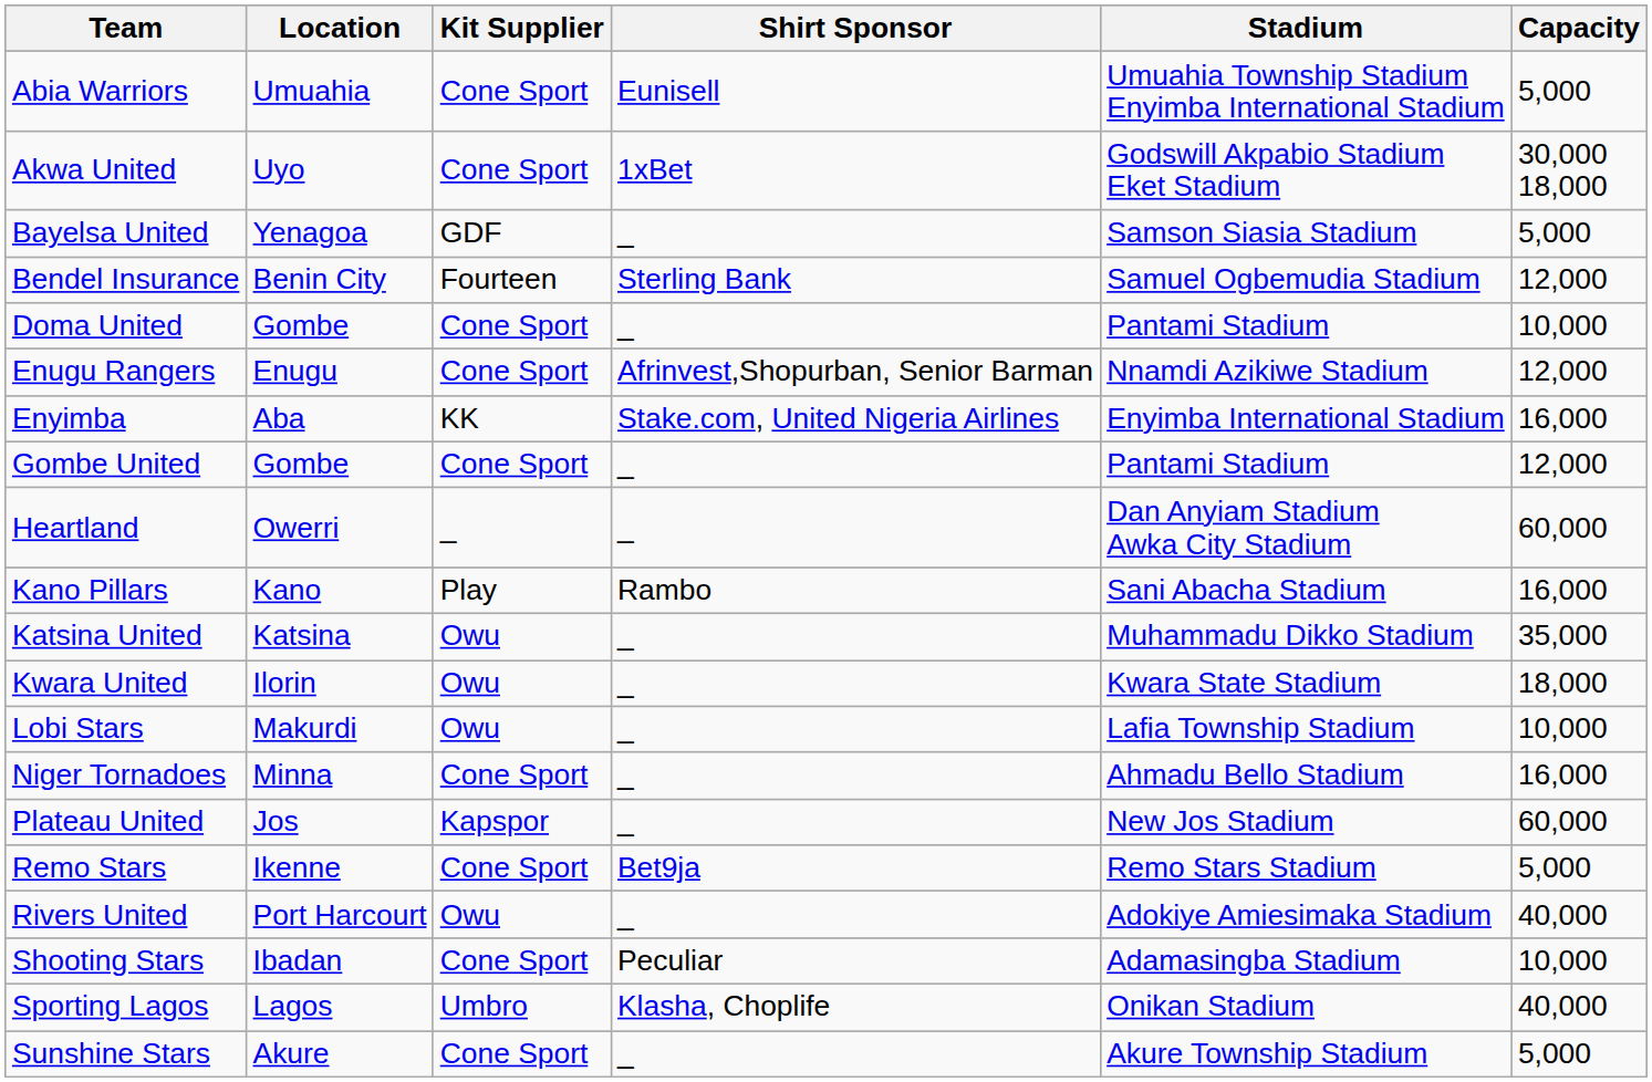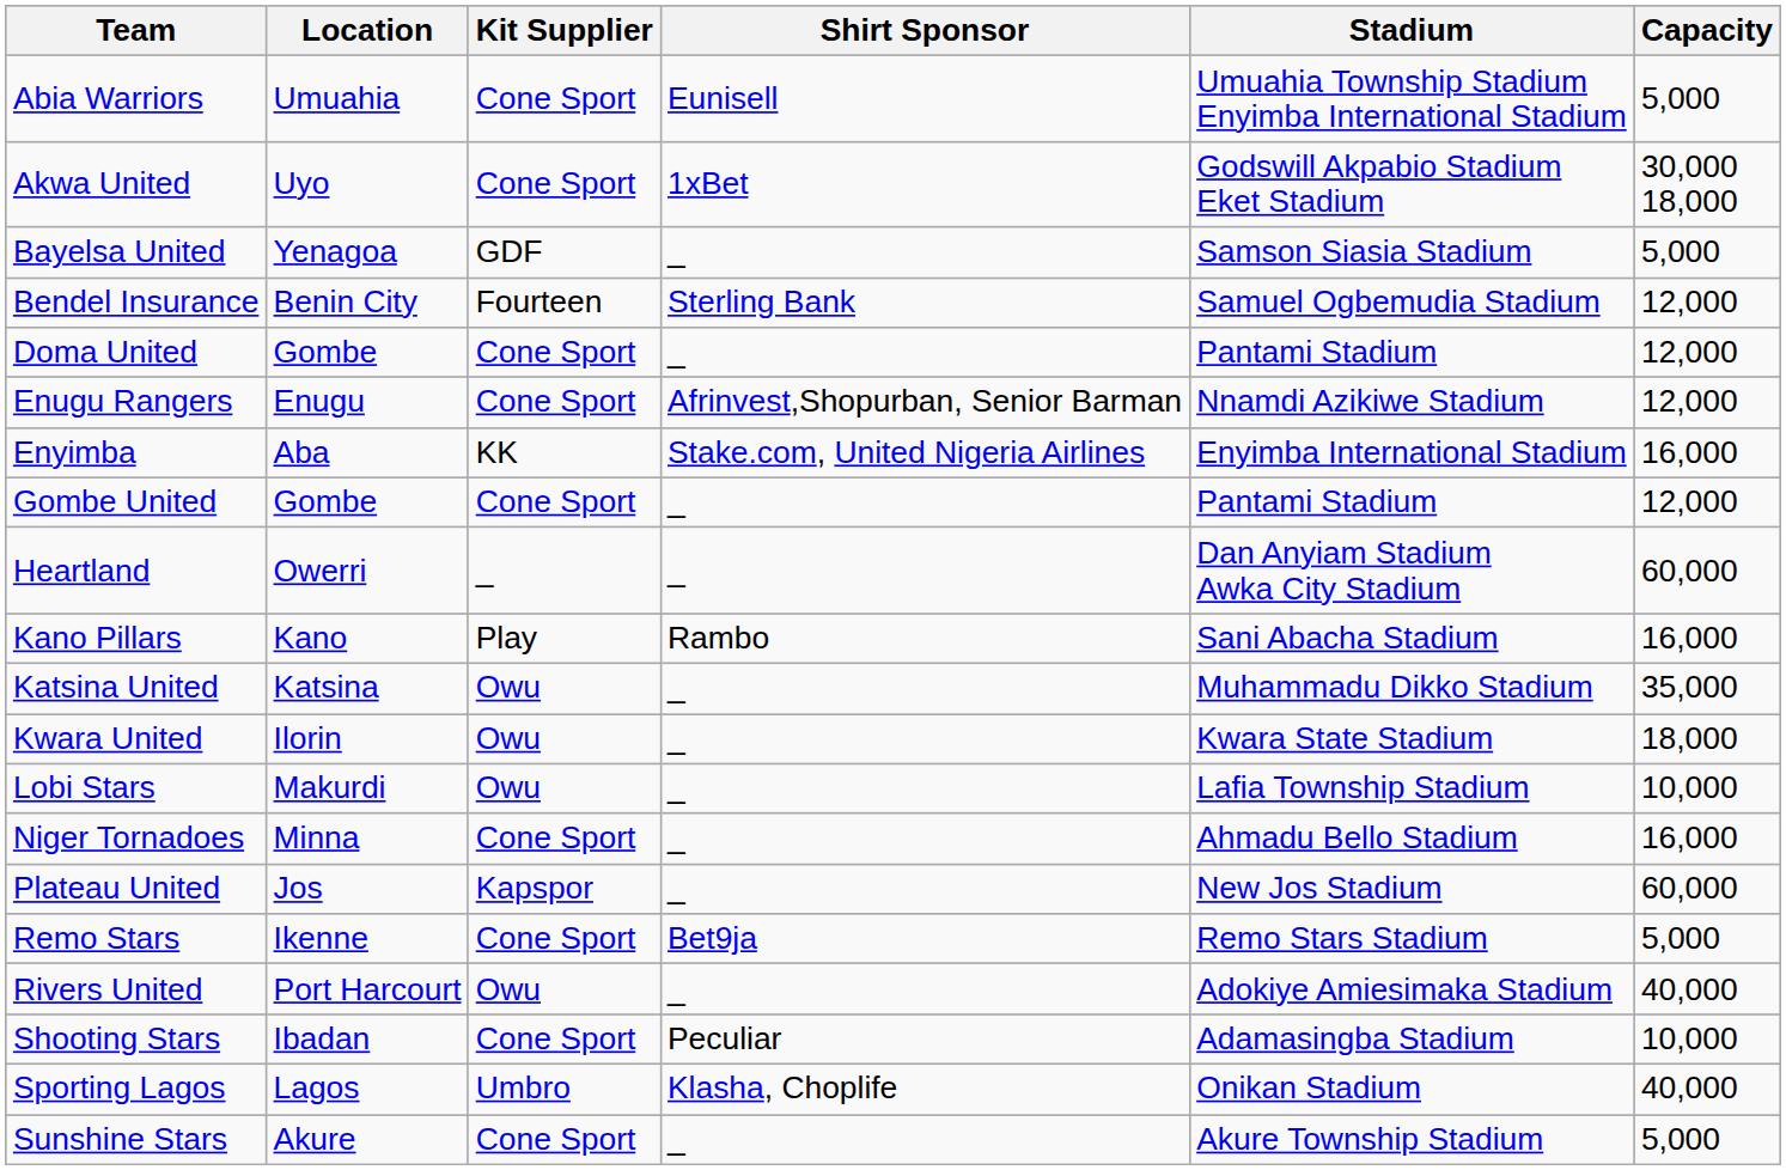 <table class="wikitable sortable">
 <tr>
 <th>Team</th>
 <th>Location</th>
 <th>Kit Supplier</th>
 <th>Shirt Sponsor</th>
 <th>Stadium</th>
 <th>Capacity</th>
 </tr>
 <tr>
 <td><a href='#'>Abia Warriors</a></td>
 <td><a href='#'>Umuahia</a></td>
 <td><a href='#'>Cone Sport</a></td>
 <td><a href='#'>Eunisell</a></td>
 <td><a href='#'>Umuahia Township Stadium</a><br><a href='#'>Enyimba International Stadium</a></td>
 <td>5,000</td>
 </tr>
 <tr>
 <td><a href='#'>Akwa United</a></td>
 <td><a href='#'>Uyo</a></td>
 <td><a href='#'>Cone Sport</a></td>
 <td><a href='#'>1xBet</a></td>
 <td><a href='#'>Godswill Akpabio Stadium</a><br><a href='#'>Eket Stadium</a></td>
 <td>30,000<br>18,000</td>
 </tr>
 <tr>
 <td><a href='#'>Bayelsa United</a></td>
 <td><a href='#'>Yenagoa</a></td>
 <td>GDF</td>
 <td>_</td>
 <td><a href='#'>Samson Siasia Stadium</a></td>
 <td>5,000</td>
 </tr>
 <tr>
 <td><a href='#'>Bendel Insurance</a></td>
 <td><a href='#'>Benin City</a></td>
 <td>Fourteen</td>
 <td><a href='#'>Sterling Bank</a></td>
 <td><a href='#'>Samuel Ogbemudia Stadium</a></td>
 <td>12,000</td>
 </tr>
 <tr>
 <td><a href='#'>Doma United</a></td>
 <td><a href='#'>Gombe</a></td>
 <td><a href='#'>Cone Sport</a></td>
 <td>_</td>
 <td><a href='#'>Pantami Stadium</a></td>
-<td>10,000</td>
+<td>12,000</td>
 </tr>
 <tr>
 <td><a href='#'>Enugu Rangers</a></td>
 <td><a href='#'>Enugu</a></td>
 <td><a href='#'>Cone Sport</a></td>
 <td><a href='#'>Afrinvest</a>,Shopurban, Senior Barman</td>
 <td><a href='#'>Nnamdi Azikiwe Stadium</a></td>
 <td>12,000</td>
 </tr>
 <tr>
 <td><a href='#'>Enyimba</a></td>
 <td><a href='#'>Aba</a></td>
 <td>KK</td>
 <td><a href='#'>Stake.com</a>, <a href='#'>United Nigeria Airlines</a></td>
 <td><a href='#'>Enyimba International Stadium</a></td>
 <td>16,000</td>
 </tr>
 <tr>
 <td><a href='#'>Gombe United</a></td>
 <td><a href='#'>Gombe</a></td>
 <td><a href='#'>Cone Sport</a></td>
 <td>_</td>
 <td><a href='#'>Pantami Stadium</a></td>
 <td>12,000</td>
 </tr>
 <tr>
 <td><a href='#'>Heartland</a></td>
 <td><a href='#'>Owerri</a></td>
 <td>_</td>
 <td>_</td>
 <td><a href='#'>Dan Anyiam Stadium</a><br><a href='#'>Awka City Stadium</a></td>
 <td>60,000</td>
 </tr>
 <tr>
 <td><a href='#'>Kano Pillars</a></td>
 <td><a href='#'>Kano</a></td>
 <td>Play</td>
 <td>Rambo</td>
 <td><a href='#'>Sani Abacha Stadium</a></td>
 <td>16,000</td>
 </tr>
 <tr>
 <td><a href='#'>Katsina United</a></td>
 <td><a href='#'>Katsina</a></td>
 <td><a href='#'>Owu</a></td>
 <td>_</td>
 <td><a href='#'>Muhammadu Dikko Stadium</a></td>
 <td>35,000</td>
 </tr>
 <tr>
 <td><a href='#'>Kwara United</a></td>
 <td><a href='#'>Ilorin</a></td>
 <td><a href='#'>Owu</a></td>
 <td>_</td>
 <td><a href='#'>Kwara State Stadium</a></td>
 <td>18,000</td>
 </tr>
 <tr>
 <td><a href='#'>Lobi Stars</a></td>
 <td><a href='#'>Makurdi</a></td>
 <td><a href='#'>Owu</a></td>
 <td>_</td>
 <td><a href='#'>Lafia Township Stadium</a></td>
 <td>10,000</td>
 </tr>
 <tr>
 <td><a href='#'>Niger Tornadoes</a></td>
 <td><a href='#'>Minna</a></td>
 <td><a href='#'>Cone Sport</a></td>
 <td>_</td>
 <td><a href='#'>Ahmadu Bello Stadium</a> </td>
 <td>16,000</td>
 </tr>
 <tr>
 <td><a href='#'>Plateau United</a></td>
 <td><a href='#'>Jos</a></td>
 <td><a href='#'>Kapspor</a></td>
 <td>_</td>
 <td><a href='#'>New Jos Stadium</a></td>
 <td>60,000</td>
 </tr>
 <tr>
 <td><a href='#'>Remo Stars</a></td>
 <td><a href='#'>Ikenne</a></td>
 <td><a href='#'>Cone Sport</a></td>
 <td><a href='#'>Bet9ja</a></td>
 <td><a href='#'>Remo Stars Stadium</a></td>
 <td>5,000</td>
 </tr>
 <tr>
 <td><a href='#'>Rivers United</a></td>
 <td><a href='#'>Port Harcourt</a></td>
 <td><a href='#'>Owu</a></td>
 <td>_</td>
 <td><a href='#'>Adokiye Amiesimaka Stadium</a></td>
 <td>40,000</td>
 </tr>
 <tr>
 <td><a href='#'>Shooting Stars</a></td>
 <td><a href='#'>Ibadan</a></td>
 <td><a href='#'>Cone Sport</a></td>
 <td>Peculiar</td>
 <td><a href='#'>Adamasingba Stadium</a></td>
 <td>10,000</td>
 </tr>
 <tr>
 <td><a href='#'>Sporting Lagos</a></td>
 <td><a href='#'>Lagos</a></td>
 <td><a href='#'>Umbro</a></td>
 <td><a href='#'>Klasha</a>, Choplife</td>
 <td><a href='#'>Onikan Stadium</a></td>
 <td>40,000</td>
 </tr>
 <tr>
 <td><a href='#'>Sunshine Stars</a></td>
 <td><a href='#'>Akure</a></td>
 <td><a href='#'>Cone Sport</a></td>
 <td>_</td>
 <td><a href='#'>Akure Township Stadium</a></td>
 <td>5,000</td>
 </tr>
 </table>
